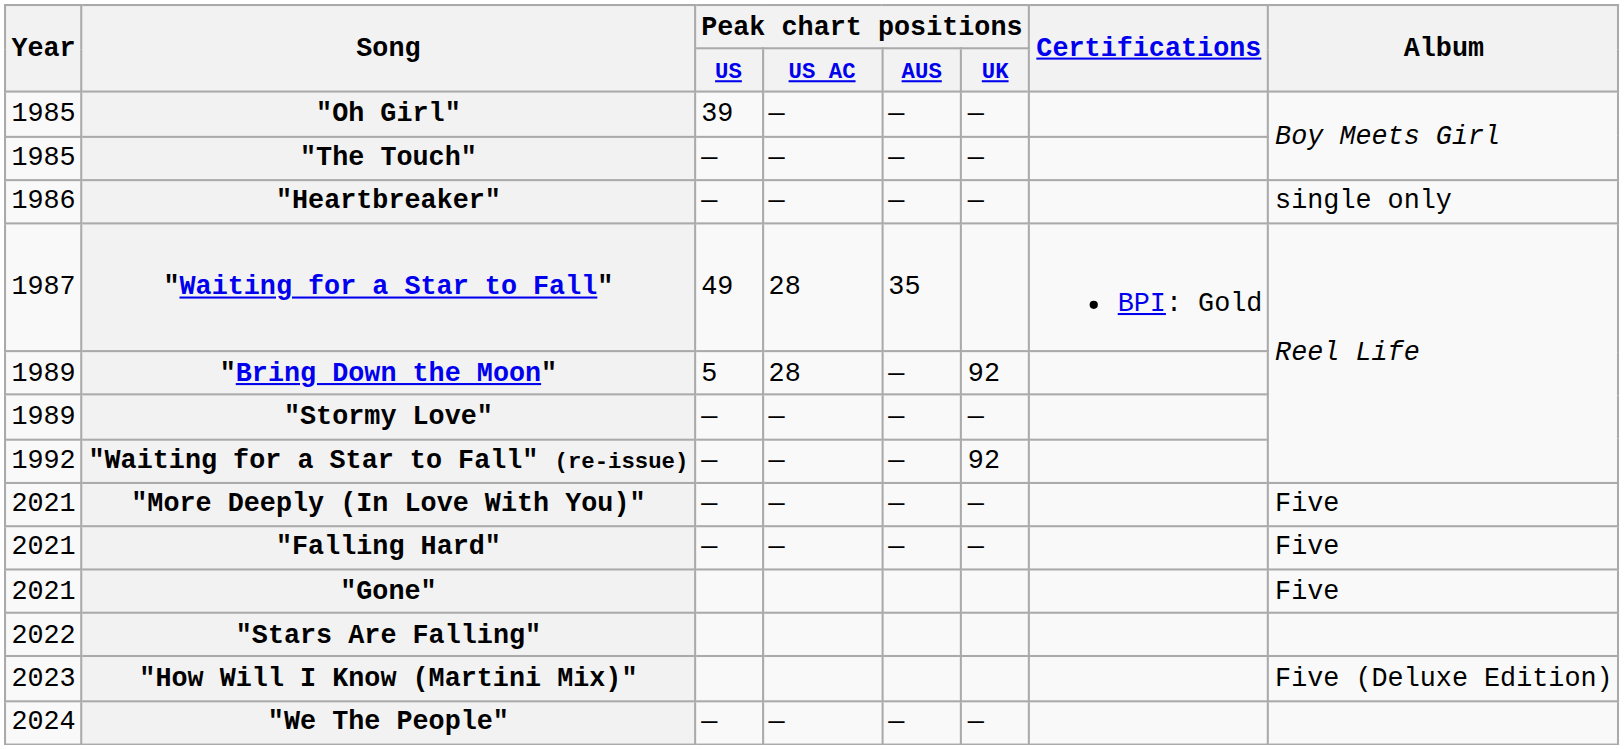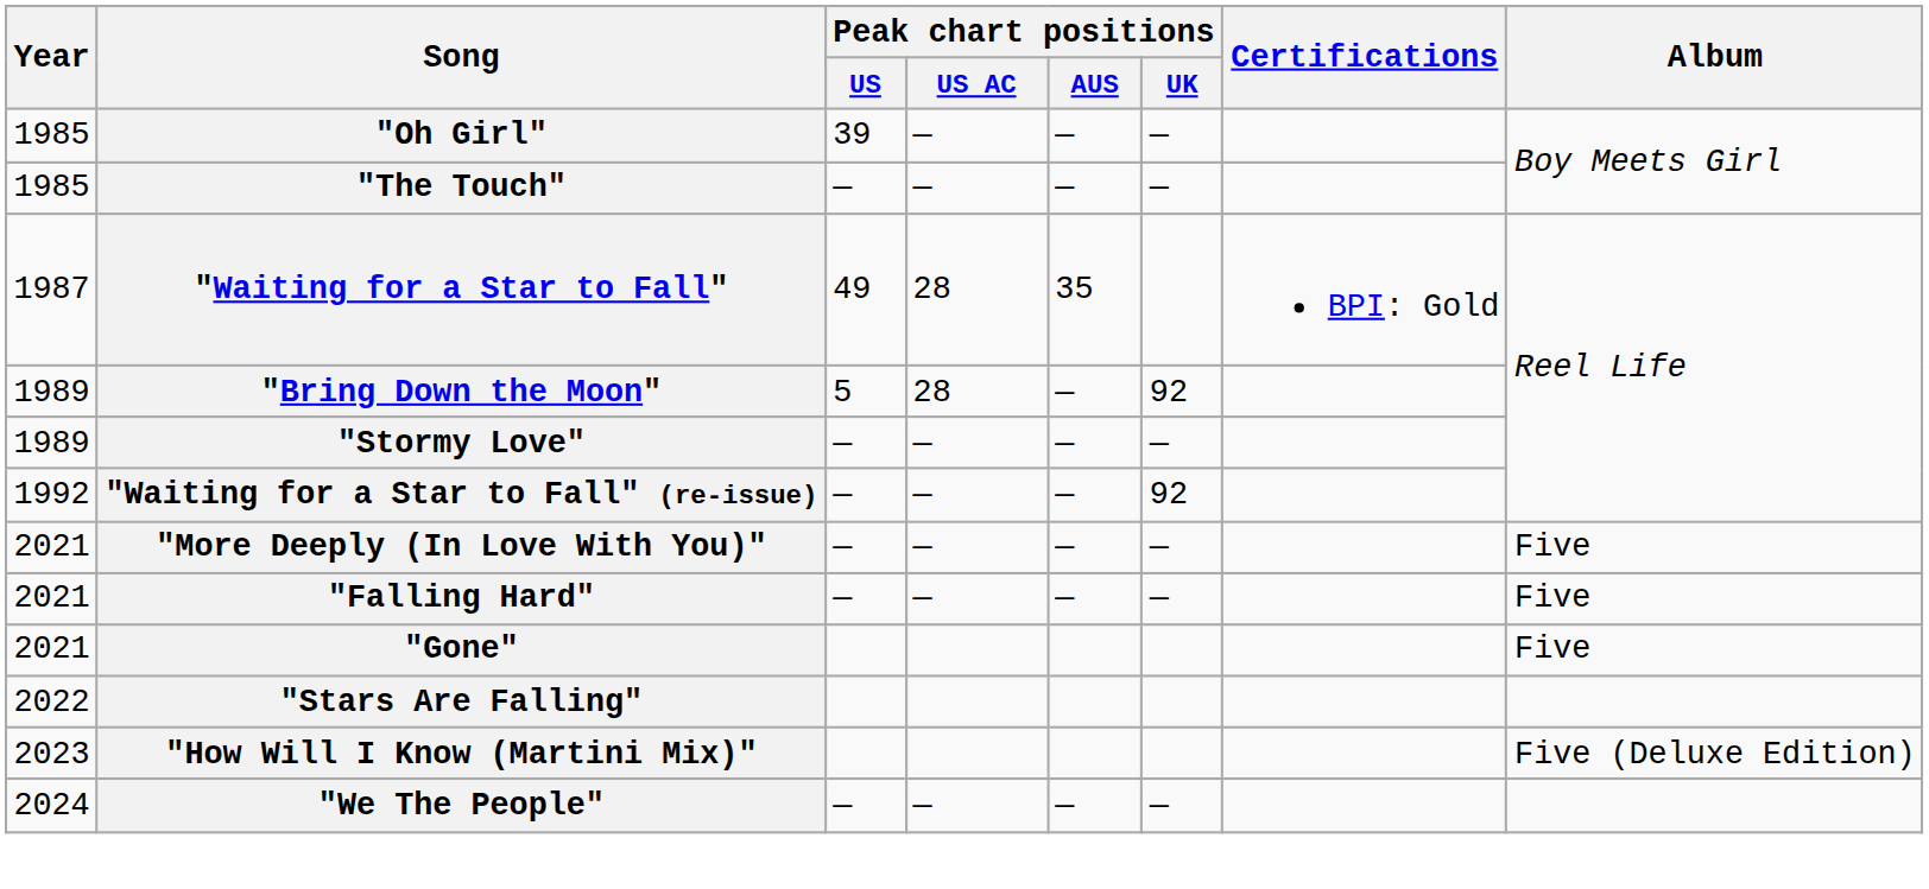 <table class="wikitable">
 <tr>
 <th rowspan="2">Year</th>
 <th rowspan="2">Song</th>
 <th colspan="4">Peak chart positions</th>
 <th rowspan="2"><a href='#'>Certifications</a></th>
 <th rowspan="2">Album</th>
 </tr>
 <tr>
 <th><small><a href='#'>US</a></small></th>
 <th><small><a href='#'>US AC</a></small></th>
 <th><small><a href='#'>AUS</a></small></th>
 <th><small><a href='#'>UK</a></small></th>
 </tr>
 <tr>
 <td>1985</td>
 <th>"Oh Girl"</th>
 <td>39</td>
 <td>—</td>
 <td>—</td>
 <td>—</td>
 <td></td>
 <td rowspan="2"><em>Boy Meets Girl</em></td>
 </tr>
 <tr>
 <td>1985</td>
 <th>"The Touch"</th>
 <td>—</td>
 <td>—</td>
 <td>—</td>
 <td>—</td>
 <td></td>
-</tr>
-<tr>
-<td>1986</td>
-<th>"Heartbreaker"</th>
-<td>—</td>
-<td>—</td>
-<td>—</td>
-<td>—</td>
-<td></td>
-<td>single only</td>
 </tr>
 <tr>
 <td>1987</td>
 <th>"<a href='#'>Waiting for a Star to Fall</a>"</th>
 <td>49</td>
 <td>28</td>
 <td>35</td>
 <td></td>
 <td><br><ul><li><a href='#'>BPI</a>: Gold</li></ul></td>
 <td rowspan="4"><em>Reel Life</em></td>
 </tr>
 <tr>
 <td>1989</td>
 <th>"<a href='#'>Bring Down the Moon</a>"</th>
 <td>5</td>
 <td>28</td>
 <td>—</td>
 <td>92</td>
 <td></td>
 </tr>
 <tr>
 <td>1989</td>
 <th>"Stormy Love"</th>
 <td>—</td>
 <td>—</td>
 <td>—</td>
 <td>—</td>
 <td></td>
 </tr>
 <tr>
 <td>1992</td>
 <th>"Waiting for a Star to Fall" <small>(re-issue)</small></th>
 <td>—</td>
 <td>—</td>
 <td>—</td>
 <td>92</td>
 <td></td>
 </tr>
 <tr>
 <td>2021</td>
 <th>"More Deeply (In Love With You)" </th>
 <td>—</td>
 <td>—</td>
 <td>—</td>
 <td>—</td>
 <td></td>
 <td>Five</td>
 </tr>
 <tr>
 <td>2021</td>
 <th>"Falling Hard" </th>
 <td>—</td>
 <td>—</td>
 <td>—</td>
 <td>—</td>
 <td></td>
 <td>Five</td>
 </tr>
 <tr>
 <td>2021</td>
 <th>"Gone"</th>
 <td></td>
 <td></td>
 <td></td>
 <td></td>
 <td></td>
 <td>Five</td>
 </tr>
 <tr>
 <td>2022</td>
 <th>"Stars Are Falling"</th>
 <td></td>
 <td></td>
 <td></td>
 <td></td>
 <td></td>
 <td></td>
 </tr>
 <tr>
 <td>2023</td>
 <th>"How Will I Know (Martini Mix)"</th>
 <td></td>
 <td></td>
 <td></td>
 <td></td>
 <td></td>
 <td>Five (Deluxe Edition)</td>
 </tr>
 <tr>
 <td>2024</td>
 <th>"We The People" </th>
 <td>—</td>
 <td>—</td>
 <td>—</td>
 <td>—</td>
 <td></td>
 <td></td>
 </tr>
 </table>
